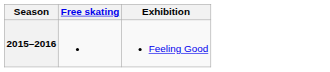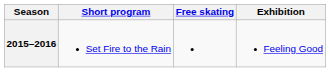 <table class=wikitable style=text-align:center>
 <tr>
 <th>Season</th>
+<th><a href='#'>Short program</a></th>
 <th><a href='#'>Free skating</a></th>
 <th>Exhibition</th>
 </tr>
 <tr>
 <th>2015–2016</th>
+<td><br><ul><li><a href='#'>Set Fire to the Rain</a> <br></li></ul></td>
 <td><br><ul><li></li></ul></td>
 <td><br><ul><li><a href='#'>Feeling Good</a> <br></li></ul></td>
 </tr>
 </table>
